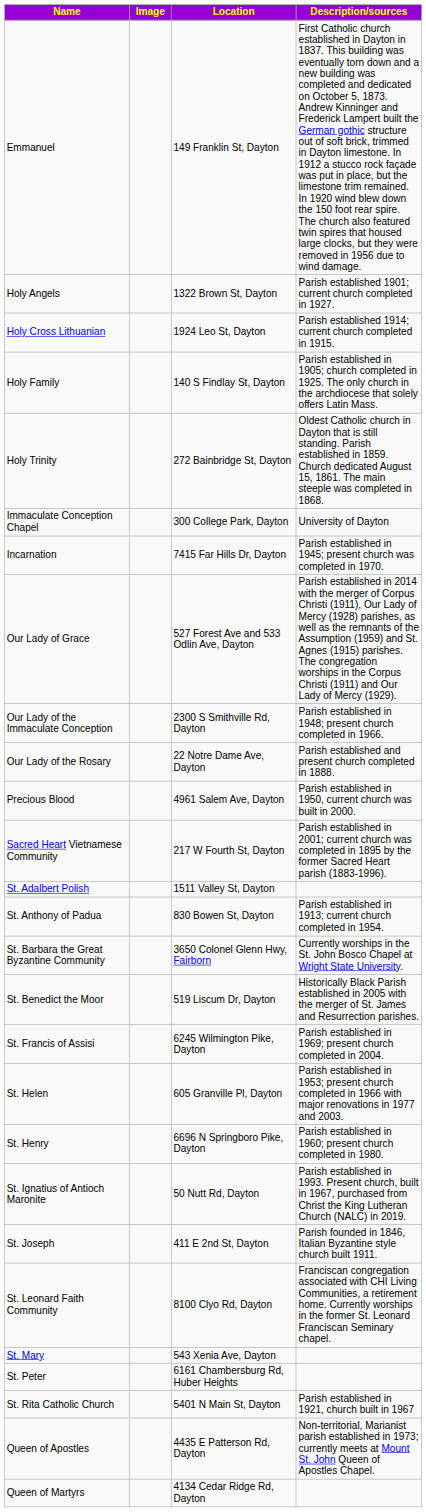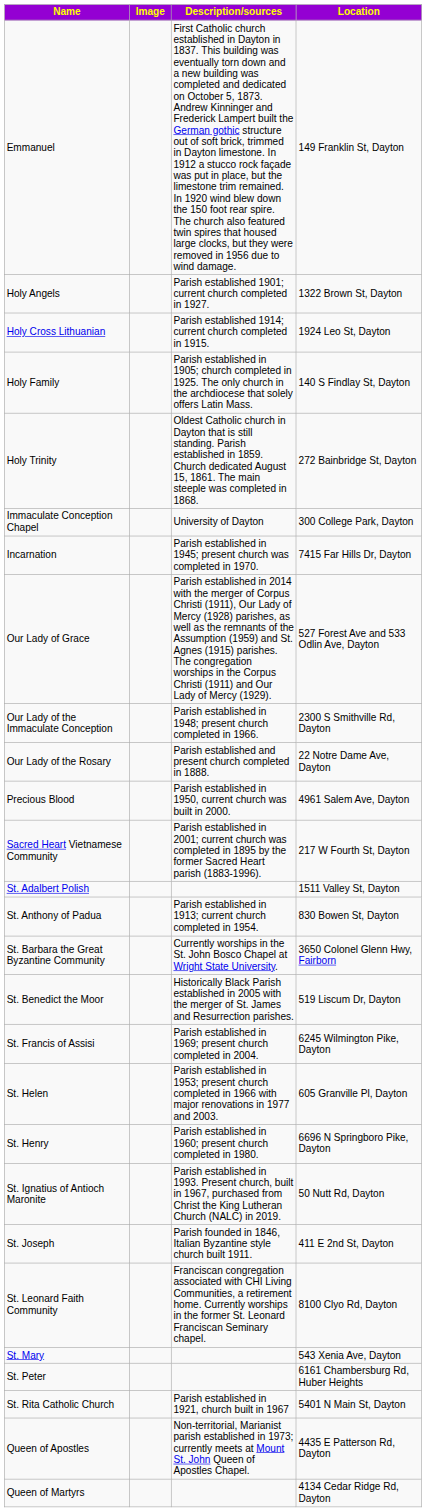 <table class="wikitable sortable" style="width:75%">
 <tr>
 <th style="background:darkviolet; color:yellow;" width="30%"><strong>Name</strong></th>
 <th style="background:darkviolet; color:yellow;" width="10%"><strong>Image</strong></th>
+<th style="background:darkviolet; color:yellow;" width="30%"><strong>Description/sources</strong></th>
 <th style="background:darkviolet; color:yellow;" width="30%"><strong>Location</strong></th>
-<th style="background:darkviolet; color:yellow;" width="30%"><strong>Description/sources</strong></th>
 </tr>
 <tr>
 <td>Emmanuel</td>
 <td></td>
+<td>First Catholic church established in Dayton in 1837.  This building was eventually torn down and a new building was completed and dedicated on October 5, 1873. Andrew Kinninger and Frederick Lampert built the <a href='#'>German gothic</a> structure out of soft brick, trimmed in Dayton limestone. In 1912 a stucco rock façade was put in place, but the limestone trim remained. In 1920 wind blew down the 150 foot rear spire.  The church also featured twin spires that housed large clocks, but they were removed in 1956 due to wind damage.</td>
 <td>149 Franklin St, Dayton</td>
-<td>First Catholic church established in Dayton in 1837.  This building was eventually torn down and a new building was completed and dedicated on October 5, 1873. Andrew Kinninger and Frederick Lampert built the <a href='#'>German gothic</a> structure out of soft brick, trimmed in Dayton limestone. In 1912 a stucco rock façade was put in place, but the limestone trim remained. In 1920 wind blew down the 150 foot rear spire.  The church also featured twin spires that housed large clocks, but they were removed in 1956 due to wind damage.</td>
 </tr>
 <tr>
 <td>Holy Angels</td>
 <td></td>
+<td>Parish established 1901; current church completed in 1927.</td>
 <td>1322 Brown St, Dayton</td>
-<td>Parish established 1901; current church completed in 1927.</td>
 </tr>
 <tr>
 <td><a href='#'>Holy Cross Lithuanian</a></td>
 <td></td>
+<td>Parish established 1914; current church completed in 1915.</td>
 <td>1924 Leo St, Dayton</td>
-<td>Parish established 1914; current church completed in 1915.</td>
 </tr>
 <tr>
 <td>Holy Family</td>
 <td></td>
+<td>Parish established in 1905; church completed in 1925. The only church in the archdiocese that solely offers Latin Mass.</td>
 <td>140 S Findlay St, Dayton</td>
-<td>Parish established in 1905; church completed in 1925. The only church in the archdiocese that solely offers Latin Mass.</td>
 </tr>
 <tr>
 <td>Holy Trinity</td>
 <td></td>
+<td>Oldest Catholic church in Dayton that is still standing. Parish established in 1859. Church dedicated August 15, 1861. The main steeple was completed in 1868.</td>
 <td>272 Bainbridge St, Dayton</td>
-<td>Oldest Catholic church in Dayton that is still standing. Parish established in 1859. Church dedicated August 15, 1861. The main steeple was completed in 1868.</td>
 </tr>
 <tr>
 <td>Immaculate Conception Chapel</td>
 <td></td>
+<td>University of Dayton</td>
 <td>300 College Park, Dayton</td>
-<td>University of Dayton</td>
 </tr>
 <tr>
 <td>Incarnation</td>
 <td></td>
+<td>Parish established in 1945; present church was completed in 1970.</td>
 <td>7415 Far Hills Dr, Dayton</td>
-<td>Parish established in 1945; present church was completed in 1970.</td>
 </tr>
 <tr>
 <td>Our Lady of Grace</td>
 <td></td>
+<td>Parish established in 2014 with the merger of Corpus Christi (1911), Our Lady of Mercy (1928) parishes, as well as the remnants of the Assumption (1959) and St. Agnes (1915) parishes. The congregation worships in the Corpus Christi (1911) and Our Lady of Mercy (1929).</td>
 <td>527 Forest Ave and 533 Odlin Ave, Dayton</td>
-<td>Parish established in 2014 with the merger of Corpus Christi (1911), Our Lady of Mercy (1928) parishes, as well as the remnants of the Assumption (1959) and St. Agnes (1915) parishes. The congregation worships in the Corpus Christi (1911) and Our Lady of Mercy (1929).</td>
 </tr>
 <tr>
 <td>Our Lady of the Immaculate Conception</td>
 <td></td>
+<td>Parish established in 1948; present church completed in 1966.</td>
 <td>2300 S Smithville Rd, Dayton</td>
-<td>Parish established in 1948; present church completed in 1966.</td>
 </tr>
 <tr>
 <td>Our Lady of the Rosary</td>
 <td></td>
+<td>Parish established and present church completed in 1888.</td>
 <td>22 Notre Dame Ave, Dayton</td>
-<td>Parish established and present church completed in 1888.</td>
 </tr>
 <tr>
 <td>Precious Blood</td>
 <td></td>
+<td>Parish established in 1950, current church was built in 2000.</td>
 <td>4961 Salem Ave, Dayton</td>
-<td>Parish established in 1950, current church was built in 2000.</td>
 </tr>
 <tr>
 <td><a href='#'>Sacred Heart</a> Vietnamese Community</td>
 <td></td>
+<td>Parish established in 2001; current church was completed in 1895 by the former Sacred Heart parish (1883-1996).</td>
 <td>217 W Fourth St, Dayton</td>
-<td>Parish established in 2001; current church was completed in 1895 by the former Sacred Heart parish (1883-1996).</td>
 </tr>
 <tr>
 <td><a href='#'>St. Adalbert Polish</a></td>
 <td></td>
+<td></td>
 <td>1511 Valley St, Dayton</td>
-<td></td>
 </tr>
 <tr>
 <td>St. Anthony of Padua</td>
 <td></td>
+<td>Parish established in 1913; current church completed in 1954.</td>
 <td>830 Bowen St, Dayton</td>
-<td>Parish established in 1913; current church completed in 1954.</td>
 </tr>
 <tr>
 <td>St. Barbara the Great Byzantine Community</td>
 <td></td>
+<td>Currently worships in the St. John Bosco Chapel at <a href='#'>Wright State University</a>.</td>
 <td>3650 Colonel Glenn Hwy, <a href='#'>Fairborn</a></td>
-<td>Currently worships in the St. John Bosco Chapel at <a href='#'>Wright State University</a>.</td>
 </tr>
 <tr>
 <td>St. Benedict the Moor</td>
 <td></td>
+<td>Historically Black Parish established in 2005 with the merger of St. James and Resurrection parishes.</td>
 <td>519 Liscum Dr, Dayton</td>
-<td>Historically Black Parish established in 2005 with the merger of St. James and Resurrection parishes.</td>
 </tr>
 <tr>
 <td>St. Francis of Assisi</td>
 <td></td>
+<td>Parish established in 1969; present church completed in 2004.</td>
 <td>6245 Wilmington Pike, Dayton</td>
-<td>Parish established in 1969; present church completed in 2004.</td>
 </tr>
 <tr>
 <td>St. Helen</td>
 <td></td>
+<td>Parish established in 1953; present church completed in 1966 with major renovations in 1977 and 2003.</td>
 <td>605 Granville Pl, Dayton</td>
-<td>Parish established in 1953; present church completed in 1966 with major renovations in 1977 and 2003.</td>
 </tr>
 <tr>
 <td>St. Henry</td>
 <td></td>
+<td>Parish established in 1960; present church completed in 1980.</td>
 <td>6696 N Springboro Pike, Dayton</td>
-<td>Parish established in 1960; present church completed in 1980.</td>
 </tr>
 <tr>
 <td>St. Ignatius of Antioch Maronite</td>
 <td></td>
+<td>Parish established in 1993. Present church, built in 1967, purchased from Christ the King Lutheran Church (NALC) in 2019.</td>
 <td>50 Nutt Rd, Dayton</td>
-<td>Parish established in 1993. Present church, built in 1967, purchased from Christ the King Lutheran Church (NALC) in 2019.</td>
 </tr>
 <tr>
 <td>St. Joseph</td>
 <td></td>
+<td>Parish founded in 1846, Italian Byzantine style church built 1911.</td>
 <td>411 E 2nd St, Dayton</td>
-<td>Parish founded in 1846, Italian Byzantine style church built 1911.</td>
 </tr>
 <tr>
 <td>St. Leonard Faith Community</td>
 <td></td>
+<td>Franciscan congregation associated with CHI Living Communities, a retirement home. Currently worships in the former St. Leonard Franciscan Seminary chapel.</td>
 <td>8100 Clyo Rd, Dayton</td>
-<td>Franciscan congregation associated with CHI Living Communities, a retirement home. Currently worships in the former St. Leonard Franciscan Seminary chapel.</td>
 </tr>
 <tr>
 <td><a href='#'>St. Mary</a></td>
 <td></td>
+<td></td>
 <td>543 Xenia Ave, Dayton</td>
-<td></td>
 </tr>
 <tr>
 <td>St. Peter</td>
 <td></td>
+<td></td>
 <td>6161 Chambersburg Rd, Huber Heights</td>
-<td></td>
 </tr>
 <tr>
 <td>St. Rita Catholic Church</td>
 <td></td>
+<td>Parish established in 1921, church built in 1967</td>
 <td>5401 N Main St, Dayton</td>
-<td>Parish established in 1921, church built in 1967</td>
 </tr>
 <tr>
 <td>Queen of Apostles</td>
 <td></td>
+<td>Non-territorial, Marianist parish established in 1973; currently meets at <a href='#'>Mount St. John</a> Queen of Apostles Chapel.</td>
 <td>4435 E Patterson Rd, Dayton</td>
-<td>Non-territorial, Marianist parish established in 1973; currently meets at <a href='#'>Mount St. John</a> Queen of Apostles Chapel.</td>
 </tr>
 <tr>
 <td>Queen of Martyrs</td>
 <td></td>
+<td></td>
 <td>4134 Cedar Ridge Rd, Dayton</td>
-<td></td>
 </tr>
 </table>
